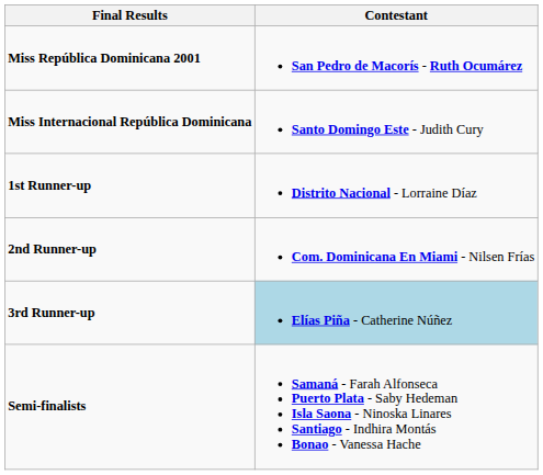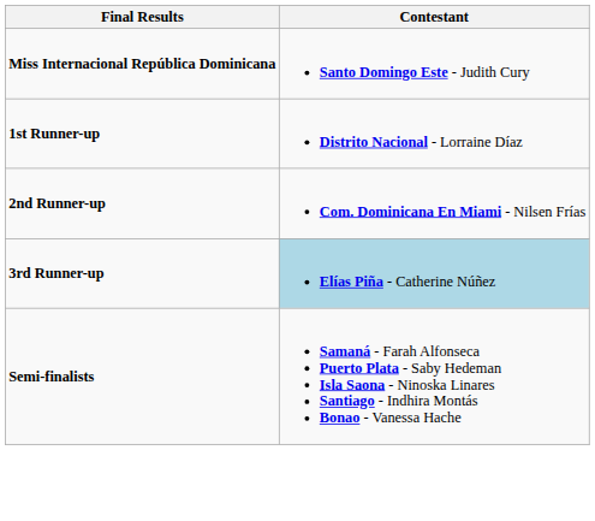 <table class="wikitable">
 <tr>
 <th>Final Results</th>
 <th>Contestant</th>
-</tr>
-<tr>
-<td><strong>Miss República Dominicana 2001</strong></td>
-<td><br><ul><li><strong><a href='#'>San Pedro de Macorís</a></strong> - <strong><a href='#'>Ruth Ocumárez</a></strong></li></ul></td>
 </tr>
 <tr>
 <td><strong>Miss Internacional República Dominicana</strong></td>
 <td><br><ul><li><strong><a href='#'>Santo Domingo Este</a></strong> - Judith Cury</li></ul></td>
 </tr>
 <tr>
 <td><strong>1st Runner-up</strong></td>
 <td><br><ul><li><strong><a href='#'>Distrito Nacional</a></strong> - Lorraine Díaz</li></ul></td>
 </tr>
 <tr>
 <td><strong>2nd Runner-up</strong></td>
 <td><br><ul><li><strong><a href='#'>Com. Dominicana En Miami</a></strong> - Nilsen Frías</li></ul></td>
 </tr>
 <tr>
 <td><strong>3rd Runner-up</strong></td>
 <td style="background: lightblue;"><br><ul><li><strong><a href='#'>Elías Piña</a></strong> - Catherine Núñez</li></ul></td>
 </tr>
 <tr>
 <td><strong>Semi-finalists</strong></td>
 <td><br><ul><li><strong><a href='#'>Samaná</a></strong> - Farah Alfonseca</li><li><strong><a href='#'>Puerto Plata</a></strong> - Saby Hedeman</li><li><strong><a href='#'>Isla Saona</a></strong> - Ninoska Linares</li><li><strong><a href='#'>Santiago</a></strong> - Indhira Montás</li><li><strong><a href='#'>Bonao</a></strong> - Vanessa Hache</li></ul></td>
 </tr>
 </table>
